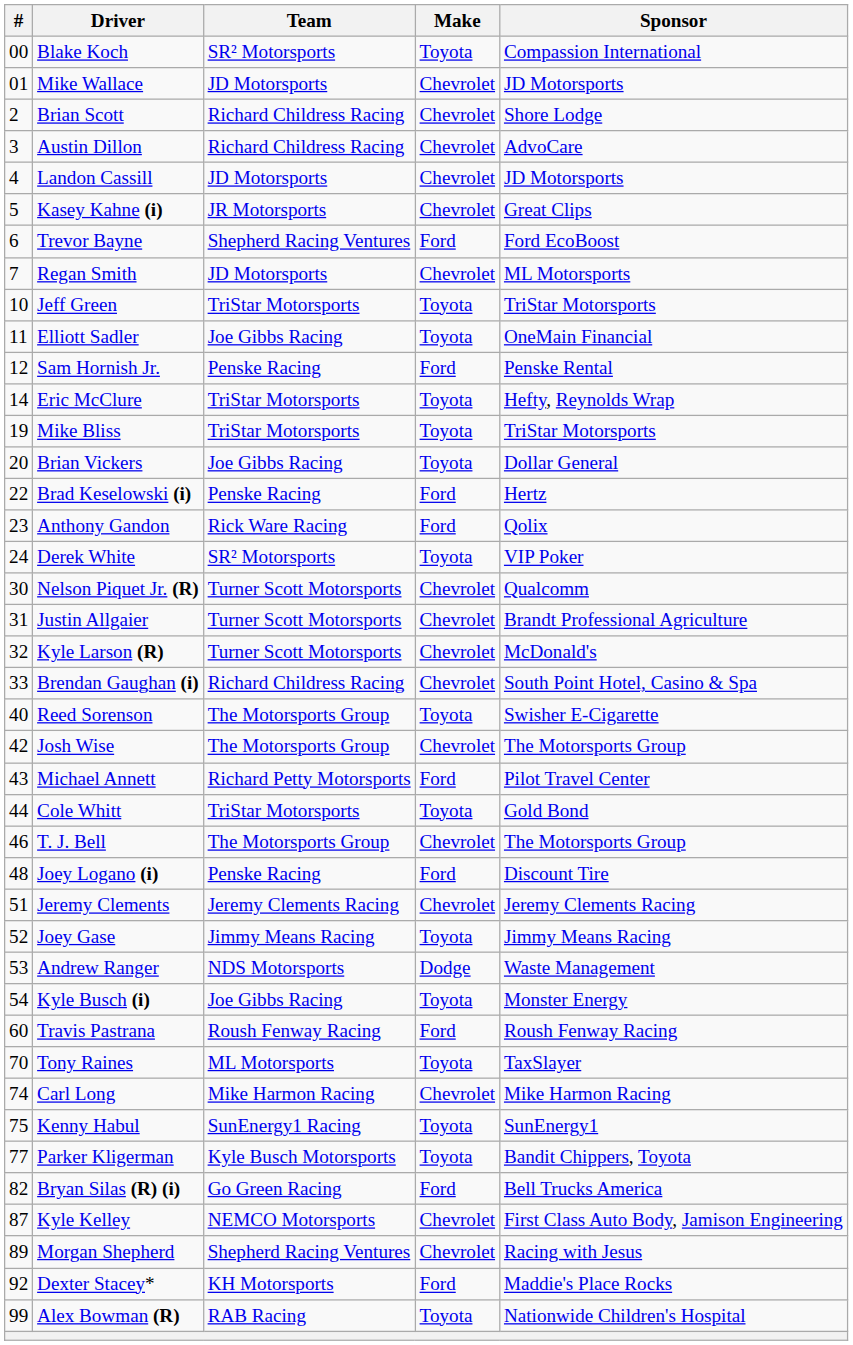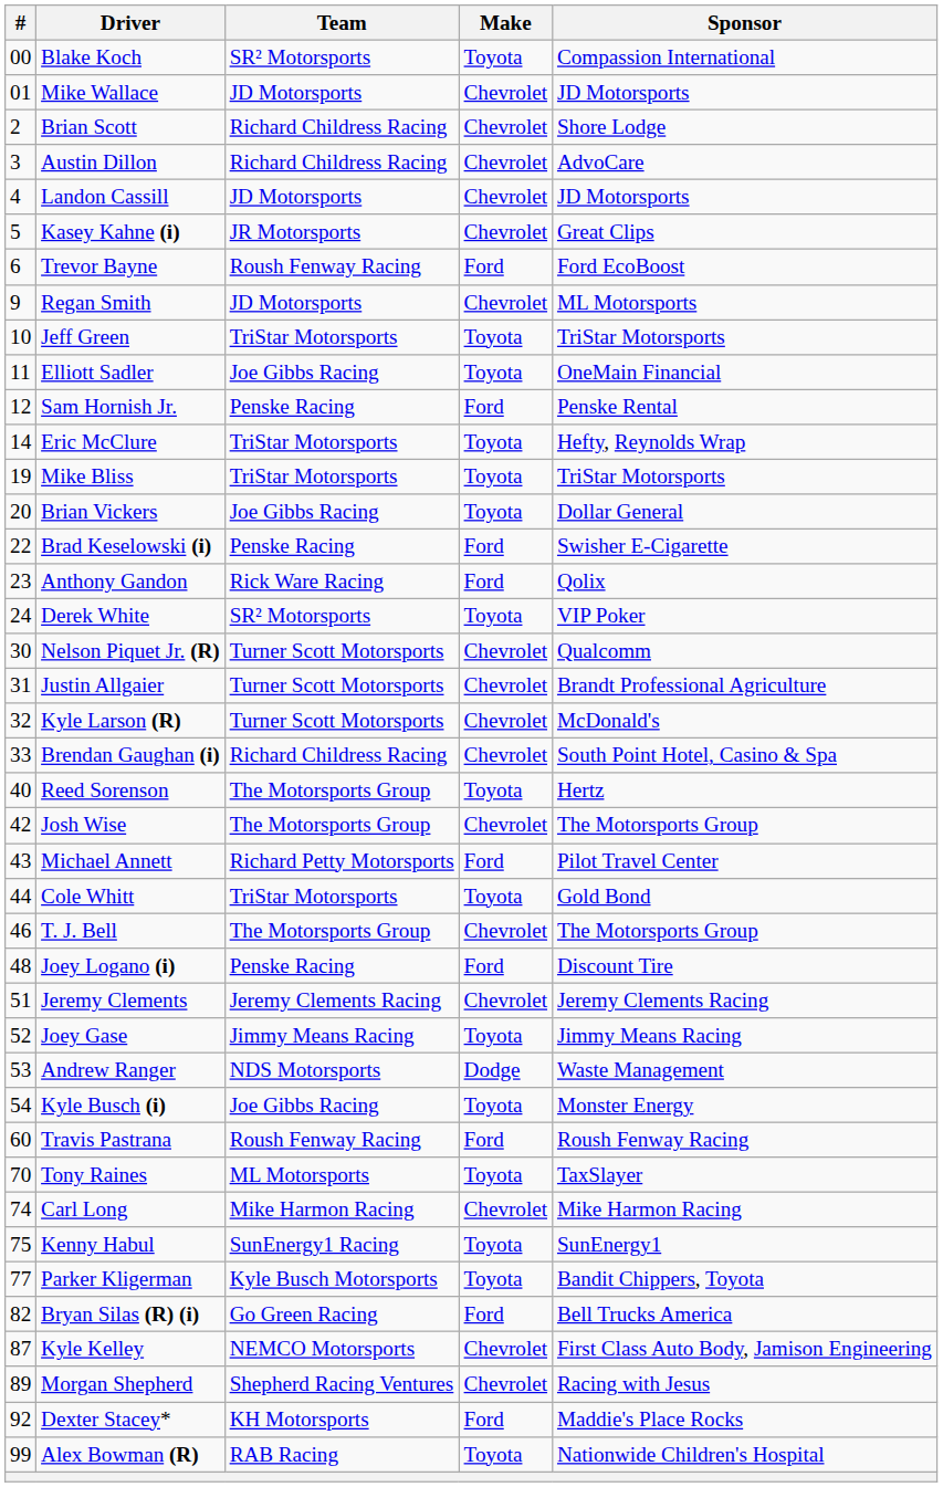 <table class="wikitable" style="font-size:95%">
 <tr>
 <th>#</th>
 <th>Driver</th>
 <th>Team</th>
 <th>Make</th>
 <th>Sponsor</th>
 </tr>
 <tr>
 <td>00</td>
 <td><a href='#'>Blake Koch</a></td>
 <td><a href='#'>SR² Motorsports</a></td>
 <td><a href='#'>Toyota</a></td>
 <td><a href='#'>Compassion International</a></td>
 </tr>
 <tr>
 <td>01</td>
 <td><a href='#'>Mike Wallace</a></td>
 <td><a href='#'>JD Motorsports</a></td>
 <td><a href='#'>Chevrolet</a></td>
 <td><a href='#'>JD Motorsports</a></td>
 </tr>
 <tr>
 <td>2</td>
 <td><a href='#'>Brian Scott</a></td>
 <td><a href='#'>Richard Childress Racing</a></td>
 <td><a href='#'>Chevrolet</a></td>
 <td><a href='#'>Shore Lodge</a></td>
 </tr>
 <tr>
 <td>3</td>
 <td><a href='#'>Austin Dillon</a></td>
 <td><a href='#'>Richard Childress Racing</a></td>
 <td><a href='#'>Chevrolet</a></td>
 <td><a href='#'>AdvoCare</a></td>
 </tr>
 <tr>
 <td>4</td>
 <td><a href='#'>Landon Cassill</a></td>
 <td><a href='#'>JD Motorsports</a></td>
 <td><a href='#'>Chevrolet</a></td>
 <td><a href='#'>JD Motorsports</a></td>
 </tr>
 <tr>
 <td>5</td>
 <td><a href='#'>Kasey Kahne</a> <strong>(i)</strong></td>
 <td><a href='#'>JR Motorsports</a></td>
 <td><a href='#'>Chevrolet</a></td>
 <td><a href='#'>Great Clips</a></td>
 </tr>
 <tr>
 <td>6</td>
 <td><a href='#'>Trevor Bayne</a></td>
-<td><a href='#'>Shepherd Racing Ventures</a></td>
+<td><a href='#'>Roush Fenway Racing</a></td>
 <td><a href='#'>Ford</a></td>
 <td><a href='#'>Ford EcoBoost</a></td>
 </tr>
 <tr>
-<td>7</td>
+<td>9</td>
 <td><a href='#'>Regan Smith</a></td>
 <td><a href='#'>JD Motorsports</a></td>
 <td><a href='#'>Chevrolet</a></td>
 <td><a href='#'>ML Motorsports</a></td>
 </tr>
 <tr>
 <td>10</td>
 <td><a href='#'>Jeff Green</a></td>
 <td><a href='#'>TriStar Motorsports</a></td>
 <td><a href='#'>Toyota</a></td>
 <td><a href='#'>TriStar Motorsports</a></td>
 </tr>
 <tr>
 <td>11</td>
 <td><a href='#'>Elliott Sadler</a></td>
 <td><a href='#'>Joe Gibbs Racing</a></td>
 <td><a href='#'>Toyota</a></td>
 <td><a href='#'>OneMain Financial</a></td>
 </tr>
 <tr>
 <td>12</td>
 <td><a href='#'>Sam Hornish Jr.</a></td>
 <td><a href='#'>Penske Racing</a></td>
 <td><a href='#'>Ford</a></td>
 <td><a href='#'>Penske Rental</a></td>
 </tr>
 <tr>
 <td>14</td>
 <td><a href='#'>Eric McClure</a></td>
 <td><a href='#'>TriStar Motorsports</a></td>
 <td><a href='#'>Toyota</a></td>
 <td><a href='#'>Hefty</a>, <a href='#'>Reynolds Wrap</a></td>
 </tr>
 <tr>
 <td>19</td>
 <td><a href='#'>Mike Bliss</a></td>
 <td><a href='#'>TriStar Motorsports</a></td>
 <td><a href='#'>Toyota</a></td>
 <td><a href='#'>TriStar Motorsports</a></td>
 </tr>
 <tr>
 <td>20</td>
 <td><a href='#'>Brian Vickers</a></td>
 <td><a href='#'>Joe Gibbs Racing</a></td>
 <td><a href='#'>Toyota</a></td>
 <td><a href='#'>Dollar General</a></td>
 </tr>
 <tr>
 <td>22</td>
 <td><a href='#'>Brad Keselowski</a> <strong>(i)</strong></td>
 <td><a href='#'>Penske Racing</a></td>
 <td><a href='#'>Ford</a></td>
-<td><a href='#'>Hertz</a></td>
+<td><a href='#'>Swisher E-Cigarette</a></td>
 </tr>
 <tr>
 <td>23</td>
 <td><a href='#'>Anthony Gandon</a></td>
 <td><a href='#'>Rick Ware Racing</a></td>
 <td><a href='#'>Ford</a></td>
 <td><a href='#'>Qolix</a></td>
 </tr>
 <tr>
 <td>24</td>
 <td><a href='#'>Derek White</a></td>
 <td><a href='#'>SR² Motorsports</a></td>
 <td><a href='#'>Toyota</a></td>
 <td><a href='#'>VIP Poker</a></td>
 </tr>
 <tr>
 <td>30</td>
 <td><a href='#'>Nelson Piquet Jr.</a> <strong>(R)</strong></td>
 <td><a href='#'>Turner Scott Motorsports</a></td>
 <td><a href='#'>Chevrolet</a></td>
 <td><a href='#'>Qualcomm</a></td>
 </tr>
 <tr>
 <td>31</td>
 <td><a href='#'>Justin Allgaier</a></td>
 <td><a href='#'>Turner Scott Motorsports</a></td>
 <td><a href='#'>Chevrolet</a></td>
 <td><a href='#'>Brandt Professional Agriculture</a></td>
 </tr>
 <tr>
 <td>32</td>
 <td><a href='#'>Kyle Larson</a> <strong>(R)</strong></td>
 <td><a href='#'>Turner Scott Motorsports</a></td>
 <td><a href='#'>Chevrolet</a></td>
 <td><a href='#'>McDonald's</a></td>
 </tr>
 <tr>
 <td>33</td>
 <td><a href='#'>Brendan Gaughan</a> <strong>(i)</strong></td>
 <td><a href='#'>Richard Childress Racing</a></td>
 <td><a href='#'>Chevrolet</a></td>
 <td><a href='#'>South Point Hotel, Casino & Spa</a></td>
 </tr>
 <tr>
 <td>40</td>
 <td><a href='#'>Reed Sorenson</a></td>
 <td><a href='#'>The Motorsports Group</a></td>
 <td><a href='#'>Toyota</a></td>
-<td><a href='#'>Swisher E-Cigarette</a></td>
+<td><a href='#'>Hertz</a></td>
 </tr>
 <tr>
 <td>42</td>
 <td><a href='#'>Josh Wise</a></td>
 <td><a href='#'>The Motorsports Group</a></td>
 <td><a href='#'>Chevrolet</a></td>
 <td><a href='#'>The Motorsports Group</a></td>
 </tr>
 <tr>
 <td>43</td>
 <td><a href='#'>Michael Annett</a></td>
 <td><a href='#'>Richard Petty Motorsports</a></td>
 <td><a href='#'>Ford</a></td>
 <td><a href='#'>Pilot Travel Center</a></td>
 </tr>
 <tr>
 <td>44</td>
 <td><a href='#'>Cole Whitt</a></td>
 <td><a href='#'>TriStar Motorsports</a></td>
 <td><a href='#'>Toyota</a></td>
 <td><a href='#'>Gold Bond</a></td>
 </tr>
 <tr>
 <td>46</td>
 <td><a href='#'>T. J. Bell</a></td>
 <td><a href='#'>The Motorsports Group</a></td>
 <td><a href='#'>Chevrolet</a></td>
 <td><a href='#'>The Motorsports Group</a></td>
 </tr>
 <tr>
 <td>48</td>
 <td><a href='#'>Joey Logano</a> <strong>(i)</strong></td>
 <td><a href='#'>Penske Racing</a></td>
 <td><a href='#'>Ford</a></td>
 <td><a href='#'>Discount Tire</a></td>
 </tr>
 <tr>
 <td>51</td>
 <td><a href='#'>Jeremy Clements</a></td>
 <td><a href='#'>Jeremy Clements Racing</a></td>
 <td><a href='#'>Chevrolet</a></td>
 <td><a href='#'>Jeremy Clements Racing</a></td>
 </tr>
 <tr>
 <td>52</td>
 <td><a href='#'>Joey Gase</a></td>
 <td><a href='#'>Jimmy Means Racing</a></td>
 <td><a href='#'>Toyota</a></td>
 <td><a href='#'>Jimmy Means Racing</a></td>
 </tr>
 <tr>
 <td>53</td>
 <td><a href='#'>Andrew Ranger</a></td>
 <td><a href='#'>NDS Motorsports</a></td>
 <td><a href='#'>Dodge</a></td>
 <td><a href='#'>Waste Management</a></td>
 </tr>
 <tr>
 <td>54</td>
 <td><a href='#'>Kyle Busch</a> <strong>(i)</strong></td>
 <td><a href='#'>Joe Gibbs Racing</a></td>
 <td><a href='#'>Toyota</a></td>
 <td><a href='#'>Monster Energy</a></td>
 </tr>
 <tr>
 <td>60</td>
 <td><a href='#'>Travis Pastrana</a></td>
 <td><a href='#'>Roush Fenway Racing</a></td>
 <td><a href='#'>Ford</a></td>
 <td><a href='#'>Roush Fenway Racing</a></td>
 </tr>
 <tr>
 <td>70</td>
 <td><a href='#'>Tony Raines</a></td>
 <td><a href='#'>ML Motorsports</a></td>
 <td><a href='#'>Toyota</a></td>
 <td><a href='#'>TaxSlayer</a></td>
 </tr>
 <tr>
 <td>74</td>
 <td><a href='#'>Carl Long</a></td>
 <td><a href='#'>Mike Harmon Racing</a></td>
 <td><a href='#'>Chevrolet</a></td>
 <td><a href='#'>Mike Harmon Racing</a></td>
 </tr>
 <tr>
 <td>75</td>
 <td><a href='#'>Kenny Habul</a></td>
 <td><a href='#'>SunEnergy1 Racing</a></td>
 <td><a href='#'>Toyota</a></td>
 <td><a href='#'>SunEnergy1</a></td>
 </tr>
 <tr>
 <td>77</td>
 <td><a href='#'>Parker Kligerman</a></td>
 <td><a href='#'>Kyle Busch Motorsports</a></td>
 <td><a href='#'>Toyota</a></td>
 <td><a href='#'>Bandit Chippers</a>, <a href='#'>Toyota</a></td>
 </tr>
 <tr>
 <td>82</td>
 <td><a href='#'>Bryan Silas</a> <strong>(R) (i)</strong></td>
 <td><a href='#'>Go Green Racing</a></td>
 <td><a href='#'>Ford</a></td>
 <td><a href='#'>Bell Trucks America</a></td>
 </tr>
 <tr>
 <td>87</td>
 <td><a href='#'>Kyle Kelley</a></td>
 <td><a href='#'>NEMCO Motorsports</a></td>
 <td><a href='#'>Chevrolet</a></td>
 <td><a href='#'>First Class Auto Body</a>, <a href='#'>Jamison Engineering</a></td>
 </tr>
 <tr>
 <td>89</td>
 <td><a href='#'>Morgan Shepherd</a></td>
 <td><a href='#'>Shepherd Racing Ventures</a></td>
 <td><a href='#'>Chevrolet</a></td>
 <td><a href='#'>Racing with Jesus</a></td>
 </tr>
 <tr>
 <td>92</td>
 <td><a href='#'>Dexter Stacey</a>*</td>
 <td><a href='#'>KH Motorsports</a></td>
 <td><a href='#'>Ford</a></td>
 <td><a href='#'>Maddie's Place Rocks</a></td>
 </tr>
 <tr>
 <td>99</td>
 <td><a href='#'>Alex Bowman</a> <strong>(R)</strong></td>
 <td><a href='#'>RAB Racing</a></td>
 <td><a href='#'>Toyota</a></td>
 <td><a href='#'>Nationwide Children's Hospital</a></td>
 </tr>
 <tr>
 <th colspan="5"></th>
 </tr>
 </table>
